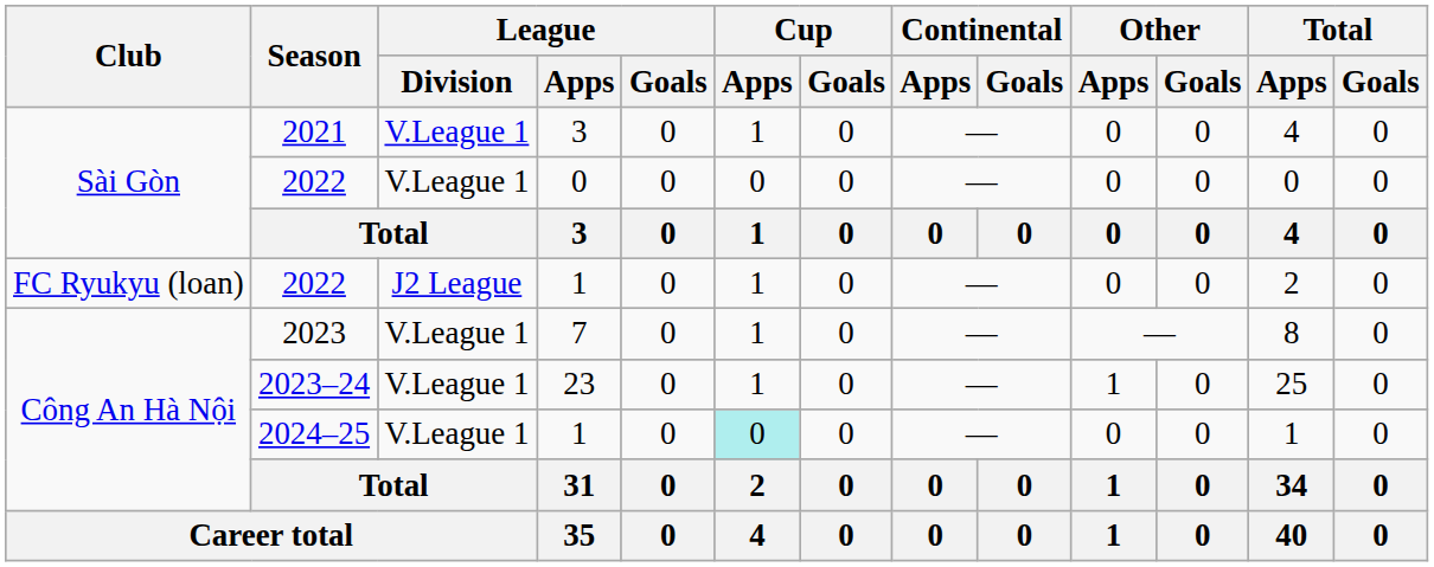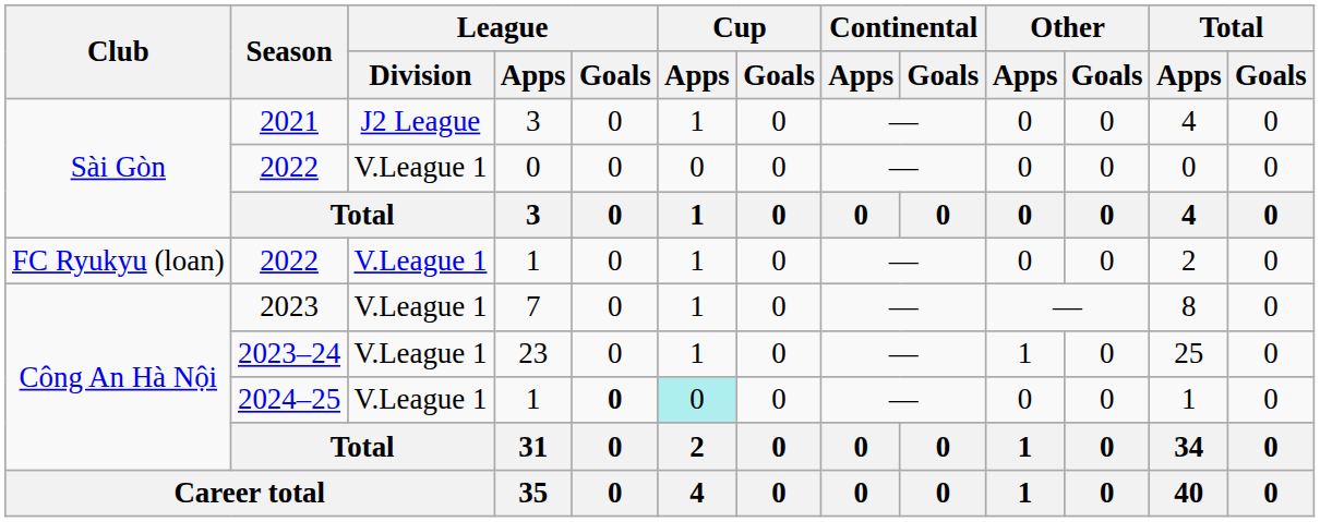 <table class="wikitable" style="text-align: center">
 <tr>
 <th rowspan="2">Club</th>
 <th rowspan="2">Season</th>
 <th colspan="3">League</th>
 <th colspan="2">Cup</th>
 <th colspan="2">Continental</th>
 <th colspan="2">Other</th>
 <th colspan="2">Total</th>
 </tr>
 <tr>
 <th>Division</th>
 <th>Apps</th>
 <th>Goals</th>
 <th>Apps</th>
 <th>Goals</th>
 <th>Apps</th>
 <th>Goals</th>
 <th>Apps</th>
 <th>Goals</th>
 <th>Apps</th>
 <th>Goals</th>
 </tr>
 <tr>
 <td rowspan="3"><a href='#'>Sài Gòn</a></td>
 <td><a href='#'>2021</a></td>
-<td><a href='#'>V.League 1</a></td>
+<td><a href='#'>J2 League</a></td>
 <td>3</td>
 <td>0</td>
 <td>1</td>
 <td>0</td>
 <td colspan="2">—</td>
 <td>0</td>
 <td>0</td>
 <td>4</td>
 <td>0</td>
 </tr>
 <tr>
 <td><a href='#'>2022</a></td>
 <td>V.League 1</td>
 <td>0</td>
 <td>0</td>
 <td>0</td>
 <td>0</td>
 <td colspan="2">—</td>
 <td>0</td>
 <td>0</td>
 <td>0</td>
 <td>0</td>
 </tr>
 <tr>
 <th colspan="2">Total</th>
 <th>3</th>
 <th>0</th>
 <th>1</th>
 <th>0</th>
 <th>0</th>
 <th>0</th>
 <th>0</th>
 <th>0</th>
 <th>4</th>
 <th>0</th>
 </tr>
 <tr>
 <td><a href='#'>FC Ryukyu</a> (loan)</td>
 <td><a href='#'>2022</a></td>
-<td><a href='#'>J2 League</a></td>
+<td><a href='#'>V.League 1</a></td>
 <td>1</td>
 <td>0</td>
 <td>1</td>
 <td>0</td>
 <td colspan="2">—</td>
 <td>0</td>
 <td>0</td>
 <td>2</td>
 <td>0</td>
 </tr>
 <tr>
 <td rowspan="4"><a href='#'>Công An Hà Nội</a></td>
 <td>2023</td>
 <td>V.League 1</td>
 <td>7</td>
 <td>0</td>
 <td>1</td>
 <td>0</td>
 <td colspan="2">—</td>
 <td colspan="2">—</td>
 <td>8</td>
 <td>0</td>
 </tr>
 <tr>
 <td><a href='#'>2023–24</a></td>
 <td>V.League 1</td>
 <td>23</td>
 <td>0</td>
 <td>1</td>
 <td>0</td>
 <td colspan="2">—</td>
 <td>1</td>
 <td>0</td>
 <td>25</td>
 <td>0</td>
 </tr>
 <tr>
 <td><a href='#'>2024–25</a></td>
 <td>V.League 1</td>
 <td>1</td>
-<td>0</td>
+<td><strong>0</strong></td>
 <td style="background: paleturquoise;">0</td>
 <td>0</td>
 <td colspan="2">—</td>
 <td>0</td>
 <td>0</td>
 <td>1</td>
 <td>0</td>
 </tr>
 <tr>
 <th colspan="2">Total</th>
 <th>31</th>
 <th>0</th>
 <th>2</th>
 <th>0</th>
 <th>0</th>
 <th>0</th>
 <th>1</th>
 <th>0</th>
 <th>34</th>
 <th>0</th>
 </tr>
 <tr>
 <th colspan="3">Career total</th>
 <th>35</th>
 <th>0</th>
 <th>4</th>
 <th>0</th>
 <th>0</th>
 <th>0</th>
 <th>1</th>
 <th>0</th>
 <th>40</th>
 <th>0</th>
 </tr>
 </table>
